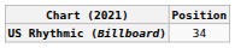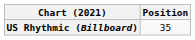 <table class="wikitable sortable plainrowheaders" style="text-align:center">
 <tr>
 <th scope="col">Chart (2021)</th>
 <th scope="col">Position</th>
 </tr>
 <tr>
 <th scope="row">US Rhythmic (<em>Billboard</em>)</th>
-<td>34</td>
+<td>35</td>
 </tr>
 </table>
